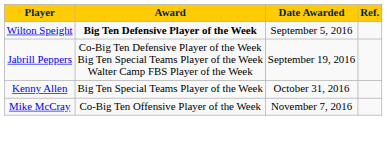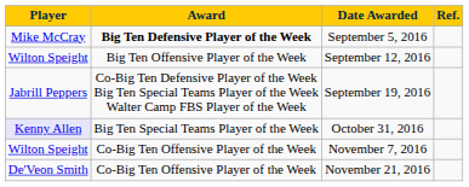 <table class="wikitable sortable sortable" style="text-align: center">
 <tr align=center>
 <th style="background: #FFCB05; color: #00274C">Player</th>
 <th style="background: #FFCB05; color: #00274C">Award</th>
 <th style="background: #FFCB05; color: #00274C">Date Awarded</th>
 <th style="background: #FFCB05; color: #00274C" class="unsortable">Ref.</th>
 </tr>
 <tr>
-<td><a href='#'>Wilton Speight</a></td>
+<td><a href='#'>Mike McCray</a></td>
 <td><strong>Big Ten Defensive Player of the Week</strong></td>
 <td>September 5, 2016</td>
+<td></td>
+</tr>
+<tr>
+<td><a href='#'>Wilton Speight</a></td>
+<td>Big Ten Offensive Player of the Week</td>
+<td>September 12, 2016</td>
 <td></td>
 </tr>
 <tr>
 <td><a href='#'>Jabrill Peppers</a></td>
 <td>Co-Big Ten Defensive Player of the Week<br>Big Ten Special Teams Player of the Week<br>Walter Camp FBS Player of the Week</td>
 <td>September 19, 2016</td>
 <td></td>
 </tr>
 <tr>
-<td><a href='#'>Kenny Allen</a></td>
+<td style="background: lavender;"><a href='#'>Kenny Allen</a></td>
 <td>Big Ten Special Teams Player of the Week</td>
 <td>October 31, 2016</td>
 <td></td>
 </tr>
 <tr>
-<td><a href='#'>Mike McCray</a></td>
+<td><a href='#'>Wilton Speight</a></td>
 <td>Co-Big Ten Offensive Player of the Week</td>
 <td>November 7, 2016</td>
 <td></td>
 </tr>
+<tr>
+<td><a href='#'>De'Veon Smith</a></td>
+<td>Co-Big Ten Offensive Player of the Week</td>
+<td>November 21, 2016</td>
+<td></td>
+</tr>
 </table>
